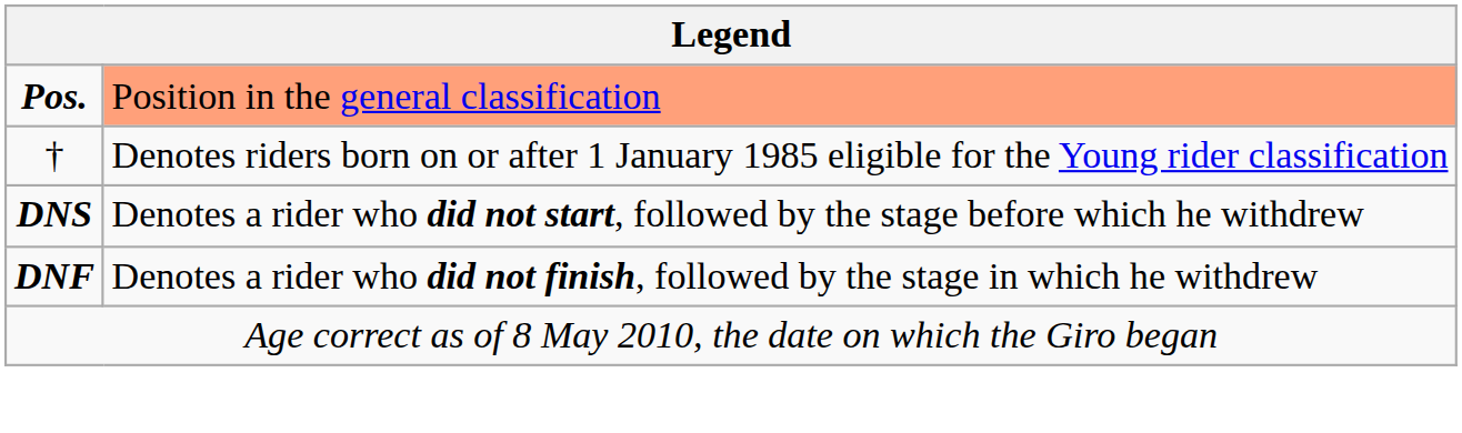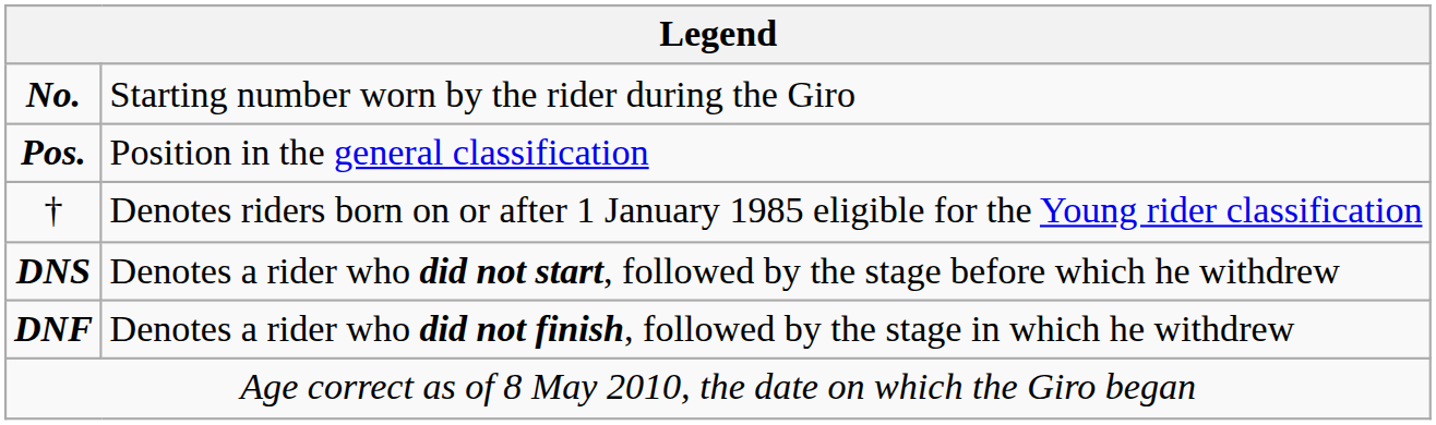 <table class="wikitable">
 <tr>
 <th colspan=2>Legend</th>
 </tr>
 <tr>
+<td align=center><strong><em>No.</em></strong></td>
+<td>Starting number worn by the rider during the Giro</td>
+</tr>
+<tr>
 <td align=center><strong><em>Pos.</em></strong></td>
-<td style="background: lightsalmon;">Position in the <a href='#'>general classification</a></td>
+<td>Position in the <a href='#'>general classification</a></td>
 </tr>
 <tr>
 <td align=center>†</td>
 <td>Denotes riders born on or after 1 January 1985 eligible for the <a href='#'>Young rider classification</a></td>
 </tr>
 <tr>
 <td align=center><strong><em>DNS</em></strong></td>
 <td>Denotes a rider who <strong><em>did not start</em></strong>, followed by the stage before which he withdrew</td>
 </tr>
 <tr>
 <td align=center><strong><em>DNF</em></strong></td>
 <td>Denotes a rider who <strong><em>did not finish</em></strong>, followed by the stage in which he withdrew</td>
 </tr>
 <tr>
 <td align=center colspan=2><em>Age correct as of 8 May 2010, the date on which the Giro began</em></td>
 </tr>
 </table>
